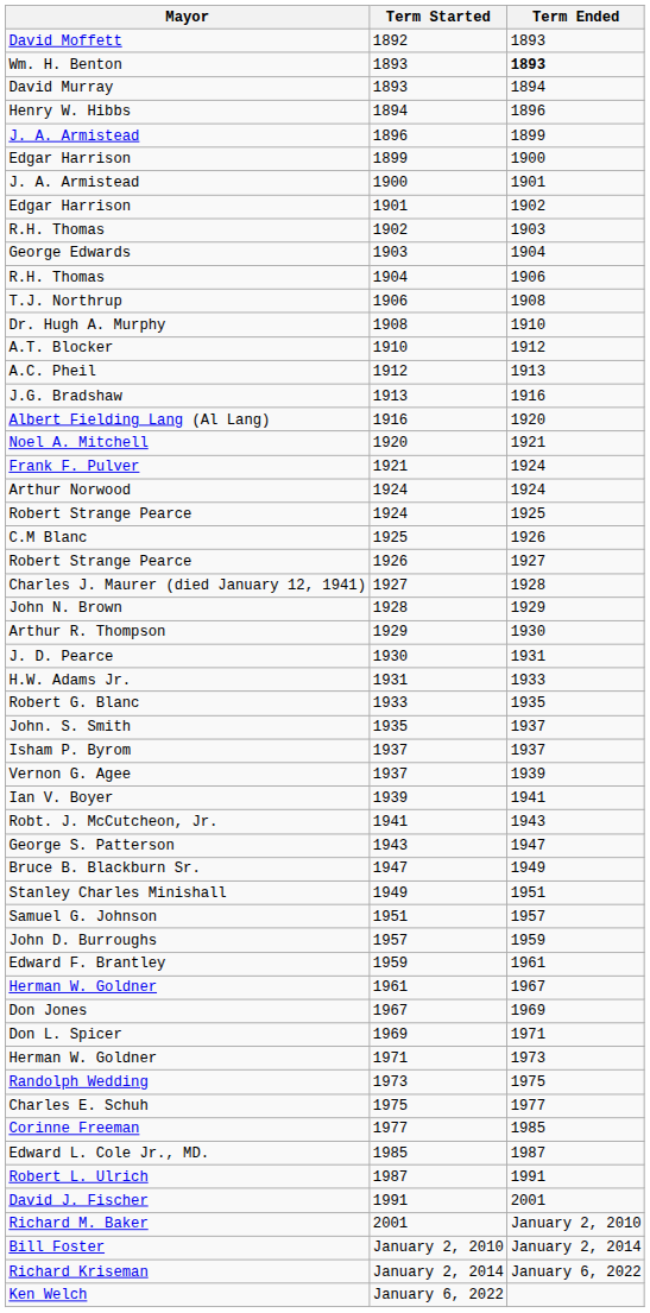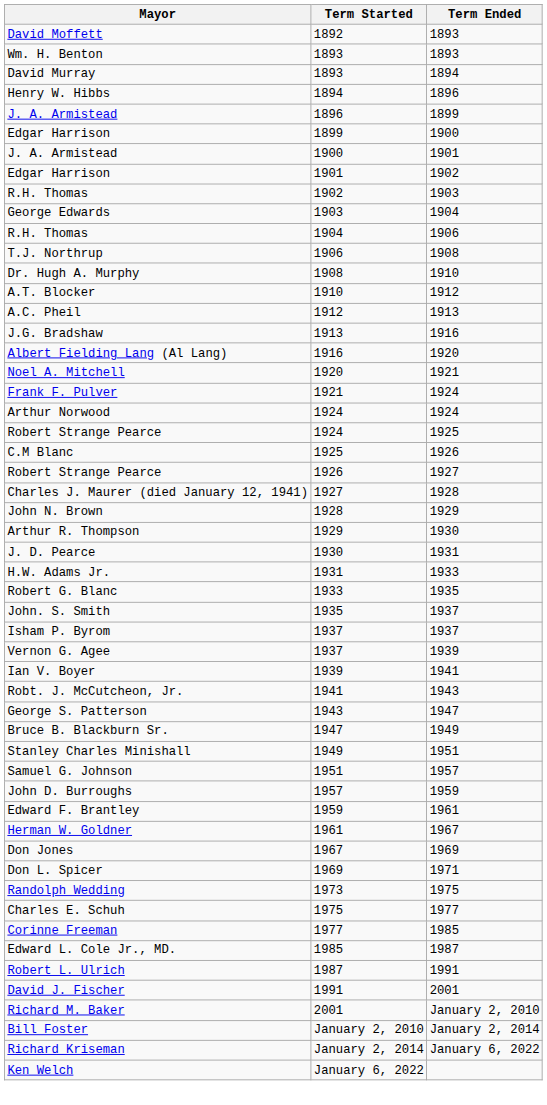 <table class="wikitable">
 <tr>
 <th>Mayor</th>
 <th>Term Started</th>
 <th>Term Ended</th>
 </tr>
 <tr>
 <td><a href='#'>David Moffett</a></td>
 <td>1892</td>
 <td>1893</td>
 </tr>
 <tr>
 <td>Wm. H. Benton</td>
 <td>1893</td>
-<td><strong>1893</strong></td>
+<td>1893</td>
 </tr>
 <tr>
 <td>David Murray</td>
 <td>1893</td>
 <td>1894</td>
 </tr>
 <tr>
 <td>Henry W. Hibbs</td>
 <td>1894</td>
 <td>1896</td>
 </tr>
 <tr>
 <td><a href='#'>J. A. Armistead</a></td>
 <td>1896</td>
 <td>1899</td>
 </tr>
 <tr>
 <td>Edgar Harrison</td>
 <td>1899</td>
 <td>1900</td>
 </tr>
 <tr>
 <td>J. A. Armistead</td>
 <td>1900</td>
 <td>1901</td>
 </tr>
 <tr>
 <td>Edgar Harrison</td>
 <td>1901</td>
 <td>1902</td>
 </tr>
 <tr>
 <td>R.H. Thomas</td>
 <td>1902</td>
 <td>1903</td>
 </tr>
 <tr>
 <td>George Edwards</td>
 <td>1903</td>
 <td>1904</td>
 </tr>
 <tr>
 <td>R.H. Thomas</td>
 <td>1904</td>
 <td>1906</td>
 </tr>
 <tr>
 <td>T.J. Northrup</td>
 <td>1906</td>
 <td>1908</td>
 </tr>
 <tr>
 <td>Dr. Hugh A. Murphy</td>
 <td>1908</td>
 <td>1910</td>
 </tr>
 <tr>
 <td>A.T. Blocker</td>
 <td>1910</td>
 <td>1912</td>
 </tr>
 <tr>
 <td>A.C. Pheil</td>
 <td>1912</td>
 <td>1913</td>
 </tr>
 <tr>
 <td>J.G. Bradshaw</td>
 <td>1913</td>
 <td>1916</td>
 </tr>
 <tr>
 <td><a href='#'>Albert Fielding Lang</a> (Al Lang)</td>
 <td>1916</td>
 <td>1920</td>
 </tr>
 <tr>
 <td><a href='#'>Noel A. Mitchell</a></td>
 <td>1920</td>
 <td>1921</td>
 </tr>
 <tr>
 <td><a href='#'>Frank F. Pulver</a></td>
 <td>1921</td>
 <td>1924</td>
 </tr>
 <tr>
 <td>Arthur Norwood</td>
 <td>1924</td>
 <td>1924</td>
 </tr>
 <tr>
 <td>Robert Strange Pearce</td>
 <td>1924</td>
 <td>1925</td>
 </tr>
 <tr>
 <td>C.M Blanc</td>
 <td>1925</td>
 <td>1926</td>
 </tr>
 <tr>
 <td>Robert Strange Pearce</td>
 <td>1926</td>
 <td>1927</td>
 </tr>
 <tr>
 <td>Charles J. Maurer (died January 12, 1941)</td>
 <td>1927</td>
 <td>1928</td>
 </tr>
 <tr>
 <td>John N. Brown</td>
 <td>1928</td>
 <td>1929</td>
 </tr>
 <tr>
 <td>Arthur R. Thompson</td>
 <td>1929</td>
 <td>1930</td>
 </tr>
 <tr>
 <td>J. D. Pearce</td>
 <td>1930</td>
 <td>1931</td>
 </tr>
 <tr>
 <td>H.W. Adams Jr.</td>
 <td>1931</td>
 <td>1933</td>
 </tr>
 <tr>
 <td>Robert G. Blanc</td>
 <td>1933</td>
 <td>1935</td>
 </tr>
 <tr>
 <td>John. S. Smith</td>
 <td>1935</td>
 <td>1937</td>
 </tr>
 <tr>
 <td>Isham P. Byrom</td>
 <td>1937</td>
 <td>1937</td>
 </tr>
 <tr>
 <td>Vernon G. Agee</td>
 <td>1937</td>
 <td>1939</td>
 </tr>
 <tr>
 <td>Ian V. Boyer</td>
 <td>1939</td>
 <td>1941</td>
 </tr>
 <tr>
 <td>Robt. J. McCutcheon, Jr.</td>
 <td>1941</td>
 <td>1943</td>
 </tr>
 <tr>
 <td>George S. Patterson</td>
 <td>1943</td>
 <td>1947</td>
 </tr>
 <tr>
 <td>Bruce B. Blackburn Sr.</td>
 <td>1947</td>
 <td>1949</td>
 </tr>
 <tr>
 <td>Stanley Charles Minishall</td>
 <td>1949</td>
 <td>1951</td>
 </tr>
 <tr>
 <td>Samuel G. Johnson</td>
 <td>1951</td>
 <td>1957</td>
 </tr>
 <tr>
 <td>John D. Burroughs</td>
 <td>1957</td>
 <td>1959</td>
 </tr>
 <tr>
 <td>Edward F. Brantley</td>
 <td>1959</td>
 <td>1961</td>
 </tr>
 <tr>
 <td><a href='#'>Herman W. Goldner</a></td>
 <td>1961</td>
 <td>1967</td>
 </tr>
 <tr>
 <td>Don Jones</td>
 <td>1967</td>
 <td>1969</td>
 </tr>
 <tr>
 <td>Don L. Spicer</td>
 <td>1969</td>
 <td>1971</td>
 </tr>
 <tr>
-<td>Herman W. Goldner</td>
-<td>1971</td>
-<td>1973</td>
-</tr>
-<tr>
 <td><a href='#'>Randolph Wedding</a></td>
 <td>1973</td>
 <td>1975</td>
 </tr>
 <tr>
 <td>Charles E. Schuh</td>
 <td>1975</td>
 <td>1977</td>
 </tr>
 <tr>
 <td><a href='#'>Corinne Freeman</a></td>
 <td>1977</td>
 <td>1985</td>
 </tr>
 <tr>
 <td>Edward L. Cole Jr., MD.</td>
 <td>1985</td>
 <td>1987</td>
 </tr>
 <tr>
 <td><a href='#'>Robert L. Ulrich</a></td>
 <td>1987</td>
 <td>1991</td>
 </tr>
 <tr>
 <td><a href='#'>David J. Fischer</a></td>
 <td>1991</td>
 <td>2001</td>
 </tr>
 <tr>
 <td><a href='#'>Richard M. Baker</a></td>
 <td>2001</td>
 <td>January 2, 2010</td>
 </tr>
 <tr>
 <td><a href='#'>Bill Foster</a></td>
 <td>January 2, 2010</td>
 <td>January 2, 2014</td>
 </tr>
 <tr>
 <td><a href='#'>Richard Kriseman</a></td>
 <td>January 2, 2014</td>
 <td>January 6, 2022</td>
 </tr>
 <tr>
 <td><a href='#'>Ken Welch</a></td>
 <td>January 6, 2022</td>
 <td></td>
 </tr>
 </table>
